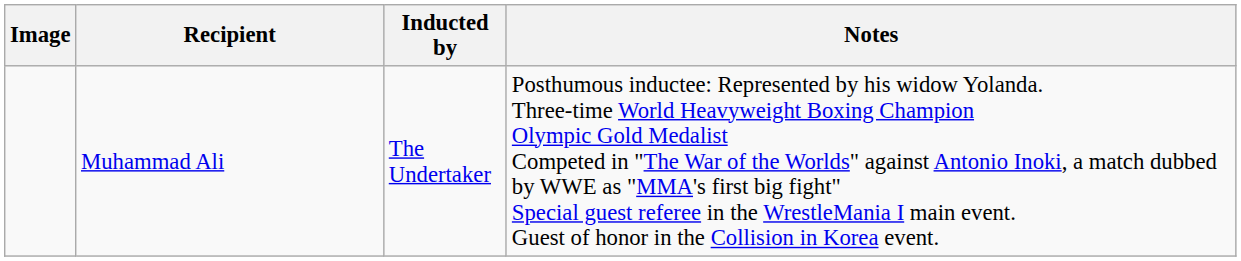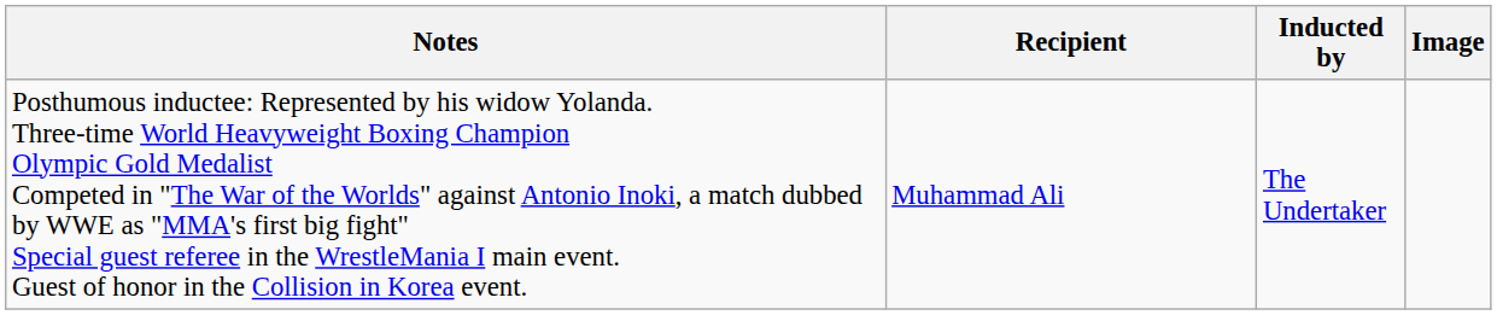 <table class="wikitable">
 <tr>
-<th class="unsortable">Image</th>
+<th class="unsortable">Notes</th>
 <th style="width:25%;">Recipient<br></th>
 <th style="width:10%;">Inducted by</th>
-<th class="unsortable">Notes</th>
+<th class="unsortable">Image</th>
 </tr>
 <tr>
-<td></td>
+<td>Posthumous inductee: Represented by his widow Yolanda.<br>Three-time <a href='#'>World Heavyweight Boxing Champion</a><br><a href='#'>Olympic Gold Medalist</a><br>Competed in "<a href='#'>The War of the Worlds</a>" against <a href='#'>Antonio Inoki</a>, a match dubbed by WWE as "<a href='#'>MMA</a>'s first big fight"<br><a href='#'>Special guest referee</a> in the <a href='#'>WrestleMania I</a> main event.<br>Guest of honor in the <a href='#'>Collision in Korea</a> event.</td>
 <td><a href='#'>Muhammad Ali</a><br></td>
 <td><a href='#'>The Undertaker</a></td>
-<td>Posthumous inductee: Represented by his widow Yolanda.<br>Three-time <a href='#'>World Heavyweight Boxing Champion</a><br><a href='#'>Olympic Gold Medalist</a><br>Competed in "<a href='#'>The War of the Worlds</a>" against <a href='#'>Antonio Inoki</a>, a match dubbed by WWE as "<a href='#'>MMA</a>'s first big fight"<br><a href='#'>Special guest referee</a> in the <a href='#'>WrestleMania I</a> main event.<br>Guest of honor in the <a href='#'>Collision in Korea</a> event.</td>
+<td></td>
 </tr>
 </table>
